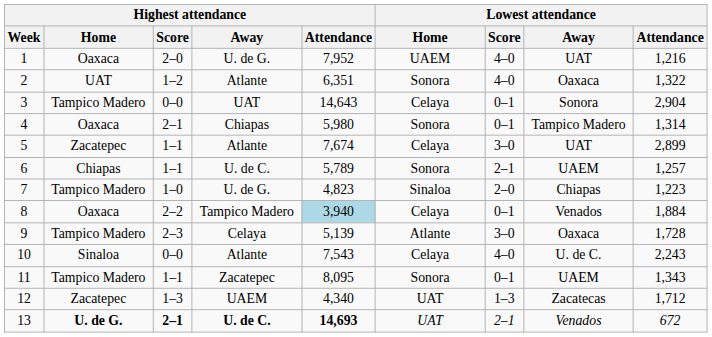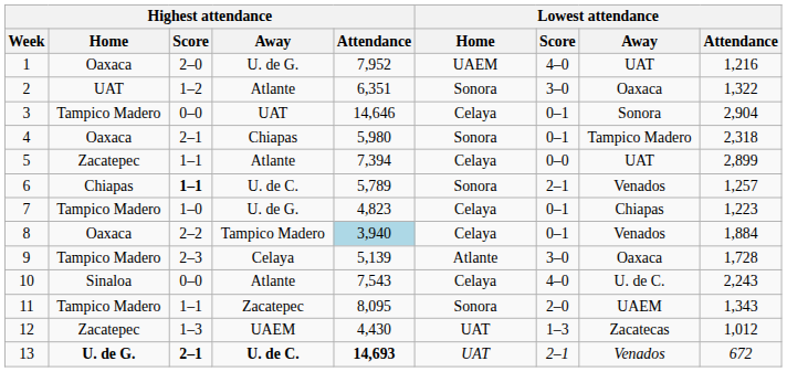 <table class="wikitable" style="text-align:center">
 <tr>
 <th colspan=5>Highest attendance</th>
 <th colspan=4>Lowest attendance</th>
 </tr>
 <tr>
 <th>Week</th>
 <th class="unsortable" width=120>Home</th>
 <th>Score</th>
 <th class="unsortable" width=120>Away</th>
 <th>Attendance</th>
 <th class="unsortable" width=120>Home</th>
 <th>Score</th>
 <th class="unsortable" width=120>Away</th>
 <th>Attendance</th>
 </tr>
 <tr>
 <td>1</td>
 <td>Oaxaca</td>
 <td>2–0</td>
 <td>U. de G.</td>
 <td>7,952</td>
 <td>UAEM</td>
 <td>4–0</td>
 <td>UAT</td>
 <td>1,216</td>
 </tr>
 <tr>
 <td>2</td>
 <td>UAT</td>
 <td>1–2</td>
 <td>Atlante</td>
 <td>6,351</td>
 <td>Sonora</td>
-<td>4–0</td>
+<td>3–0</td>
 <td>Oaxaca</td>
 <td>1,322</td>
 </tr>
 <tr>
 <td>3</td>
 <td>Tampico Madero</td>
 <td>0–0</td>
 <td>UAT</td>
-<td>14,643</td>
+<td>14,646</td>
 <td>Celaya</td>
 <td>0–1</td>
 <td>Sonora</td>
 <td>2,904</td>
 </tr>
 <tr>
 <td>4</td>
 <td>Oaxaca</td>
 <td>2–1</td>
 <td>Chiapas</td>
 <td>5,980</td>
 <td>Sonora</td>
 <td>0–1</td>
 <td>Tampico Madero</td>
-<td>1,314</td>
+<td>2,318</td>
 </tr>
 <tr>
 <td>5</td>
 <td>Zacatepec</td>
 <td>1–1</td>
 <td>Atlante</td>
-<td>7,674</td>
+<td>7,394</td>
 <td>Celaya</td>
-<td>3–0</td>
+<td>0–0</td>
 <td>UAT</td>
 <td>2,899</td>
 </tr>
 <tr>
 <td>6</td>
 <td>Chiapas</td>
-<td>1–1</td>
+<td><strong>1–1</strong></td>
 <td>U. de C.</td>
 <td>5,789</td>
 <td>Sonora</td>
 <td>2–1</td>
-<td>UAEM</td>
+<td>Venados</td>
 <td>1,257</td>
 </tr>
 <tr>
 <td>7</td>
 <td>Tampico Madero</td>
 <td>1–0</td>
 <td>U. de G.</td>
 <td>4,823</td>
-<td>Sinaloa</td>
-<td>2–0</td>
+<td>Celaya</td>
+<td>0–1</td>
 <td>Chiapas</td>
 <td>1,223</td>
 </tr>
 <tr>
 <td>8</td>
 <td>Oaxaca</td>
 <td>2–2</td>
 <td>Tampico Madero</td>
 <td style="background: lightblue;">3,940</td>
 <td>Celaya</td>
 <td>0–1</td>
 <td>Venados</td>
 <td>1,884</td>
 </tr>
 <tr>
 <td>9</td>
 <td>Tampico Madero</td>
 <td>2–3</td>
 <td>Celaya</td>
 <td>5,139</td>
 <td>Atlante</td>
 <td>3–0</td>
 <td>Oaxaca</td>
 <td>1,728</td>
 </tr>
 <tr>
 <td>10</td>
 <td>Sinaloa</td>
 <td>0–0</td>
 <td>Atlante</td>
 <td>7,543</td>
 <td>Celaya</td>
 <td>4–0</td>
 <td>U. de C.</td>
 <td>2,243</td>
 </tr>
 <tr>
 <td>11</td>
 <td>Tampico Madero</td>
 <td>1–1</td>
 <td>Zacatepec</td>
 <td>8,095</td>
 <td>Sonora</td>
-<td>0–1</td>
+<td>2–0</td>
 <td>UAEM</td>
 <td>1,343</td>
 </tr>
 <tr>
 <td>12</td>
 <td>Zacatepec</td>
 <td>1–3</td>
 <td>UAEM</td>
-<td>4,340</td>
+<td>4,430</td>
 <td>UAT</td>
 <td>1–3</td>
 <td>Zacatecas</td>
-<td>1,712</td>
+<td>1,012</td>
 </tr>
 <tr>
 <td>13</td>
 <td><strong>U. de G.</strong></td>
 <td><strong>2–1</strong></td>
 <td><strong>U. de C.</strong></td>
 <td><strong>14,693</strong></td>
 <td><em>UAT</em></td>
 <td><em>2–1</em></td>
 <td><em>Venados</em></td>
 <td><em>672</em></td>
 </tr>
 </table>
